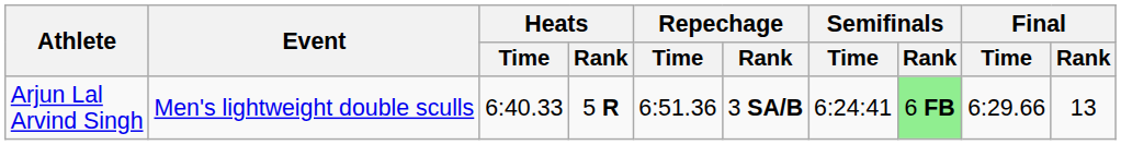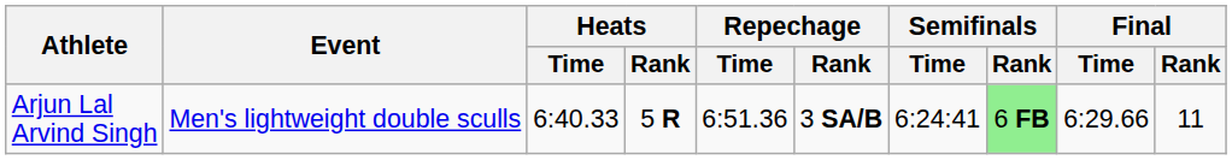 <table class="wikitable" style="font-size:90%">
 <tr>
 <th rowspan="2">Athlete</th>
 <th rowspan="2">Event</th>
 <th colspan="2">Heats</th>
 <th colspan="2">Repechage</th>
 <th colspan="2">Semifinals</th>
 <th colspan="2">Final</th>
 </tr>
 <tr style="font-size:95%">
 <th>Time</th>
 <th>Rank</th>
 <th>Time</th>
 <th>Rank</th>
 <th>Time</th>
 <th>Rank</th>
 <th>Time</th>
 <th>Rank</th>
 </tr>
 <tr align=center>
 <td align=left><a href='#'>Arjun Lal</a> <br> <a href='#'>Arvind Singh</a></td>
 <td align=left><a href='#'>Men's lightweight double sculls</a></td>
 <td>6:40.33</td>
 <td>5 <strong>R</strong></td>
 <td>6:51.36</td>
 <td>3 <strong>SA/B</strong></td>
 <td>6:24:41</td>
 <td style="background: lightgreen;">6 <strong>FB</strong></td>
 <td>6:29.66</td>
-<td>13</td>
+<td>11</td>
 </tr>
 </table>
